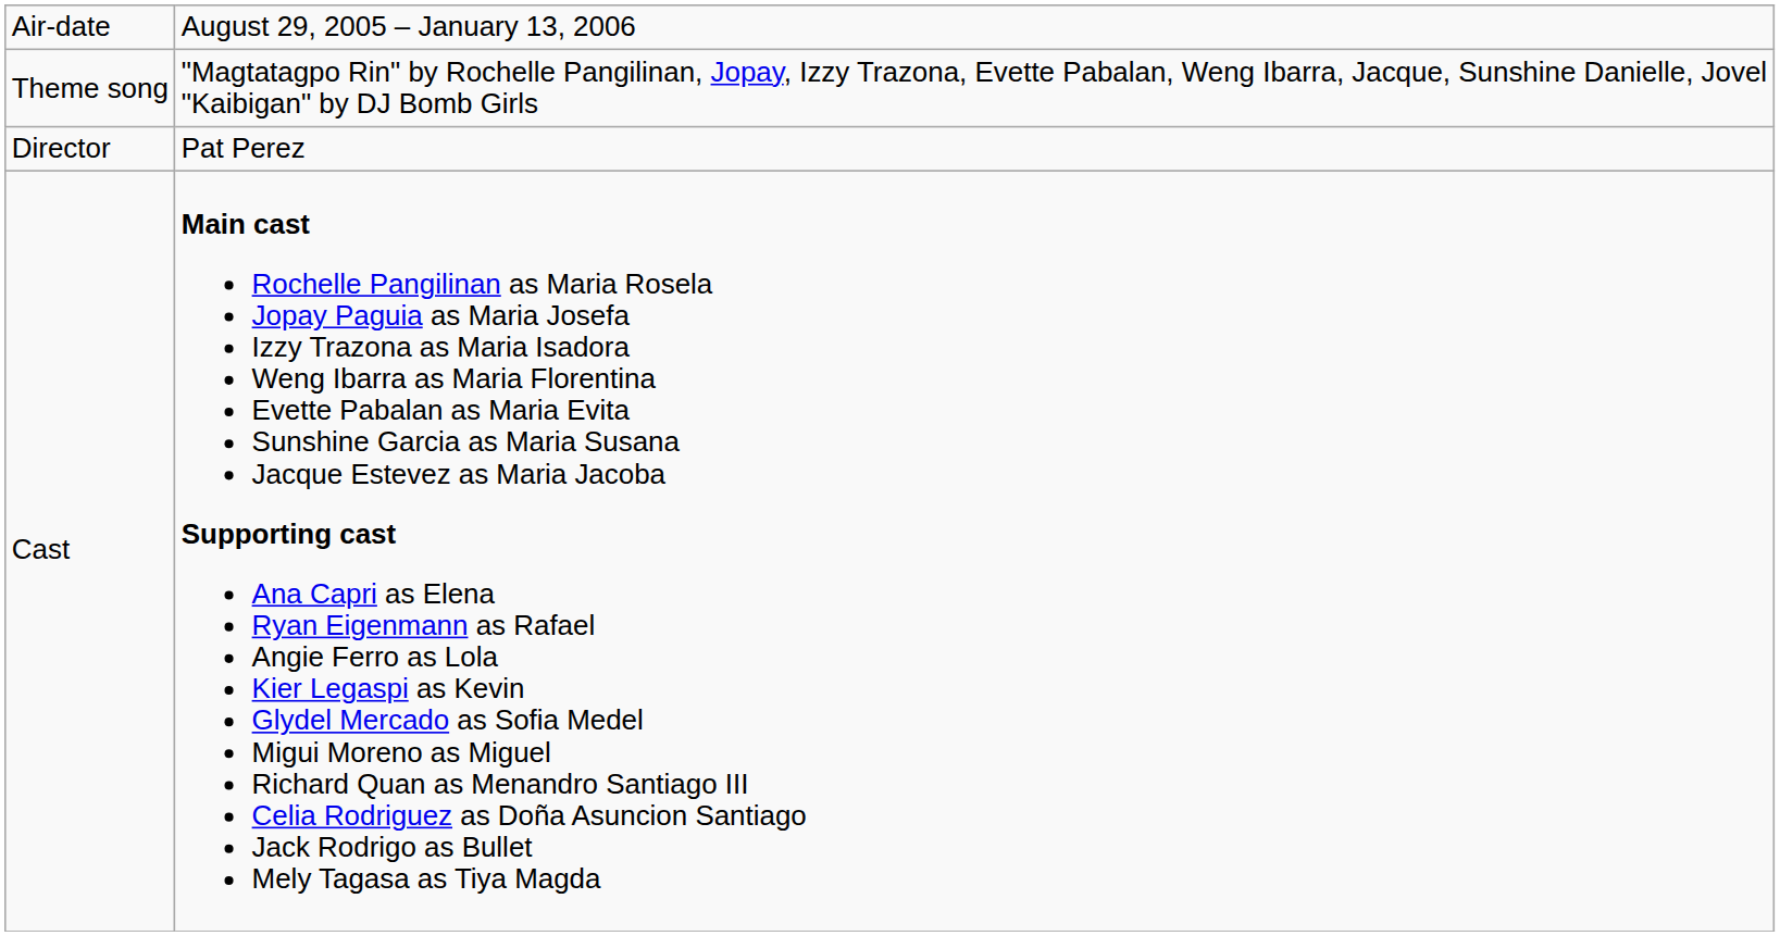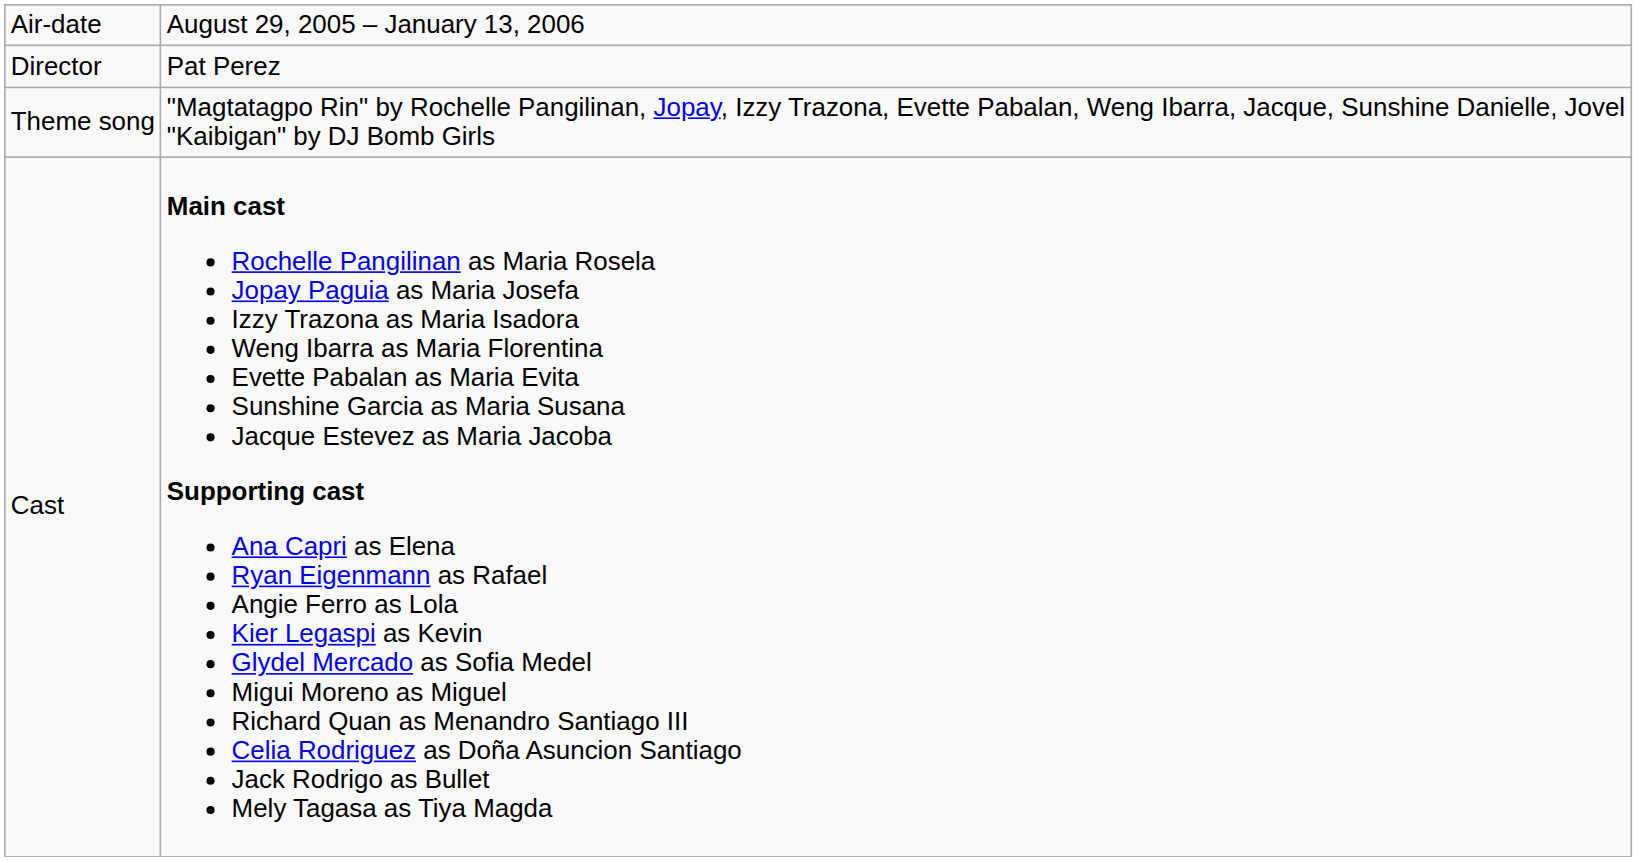 <table class="wikitable">
 <tr>
 <td>Air-date</td>
 <td>August 29, 2005 – January 13, 2006</td>
 </tr>
 <tr>
+<td>Director</td>
+<td>Pat Perez</td>
+</tr>
+<tr>
 <td>Theme song</td>
 <td>"Magtatagpo Rin" by Rochelle Pangilinan, <a href='#'>Jopay</a>, Izzy Trazona, Evette Pabalan, Weng Ibarra, Jacque, Sunshine Danielle, Jovel <br> "Kaibigan" by DJ Bomb Girls</td>
-</tr>
-<tr>
-<td>Director</td>
-<td>Pat Perez</td>
 </tr>
 <tr>
 <td>Cast</td>
 <td><br><strong>Main cast</strong><ul><li><a href='#'>Rochelle Pangilinan</a> as Maria Rosela</li><li><a href='#'>Jopay Paguia</a> as Maria Josefa</li><li>Izzy Trazona as Maria Isadora</li><li>Weng Ibarra as Maria Florentina</li><li>Evette Pabalan as Maria Evita</li><li>Sunshine Garcia as Maria Susana</li><li>Jacque Estevez as Maria Jacoba</li></ul><strong>Supporting cast</strong><ul><li><a href='#'>Ana Capri</a> as Elena</li><li><a href='#'>Ryan Eigenmann</a> as Rafael</li><li>Angie Ferro as Lola</li><li><a href='#'>Kier Legaspi</a> as Kevin</li><li><a href='#'>Glydel Mercado</a> as Sofia Medel</li><li>Migui Moreno as Miguel</li><li>Richard Quan as Menandro Santiago III</li><li><a href='#'>Celia Rodriguez</a> as Doña Asuncion Santiago</li><li>Jack Rodrigo as Bullet</li><li>Mely Tagasa as Tiya Magda</li></ul></td>
 </tr>
 </table>
